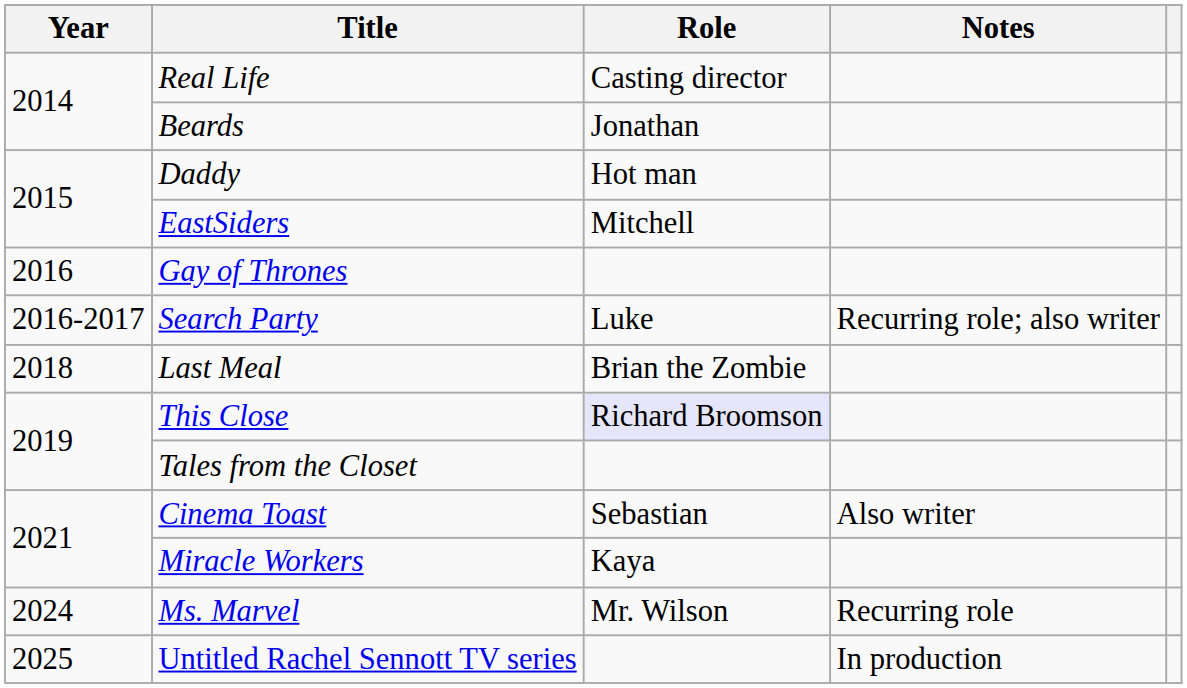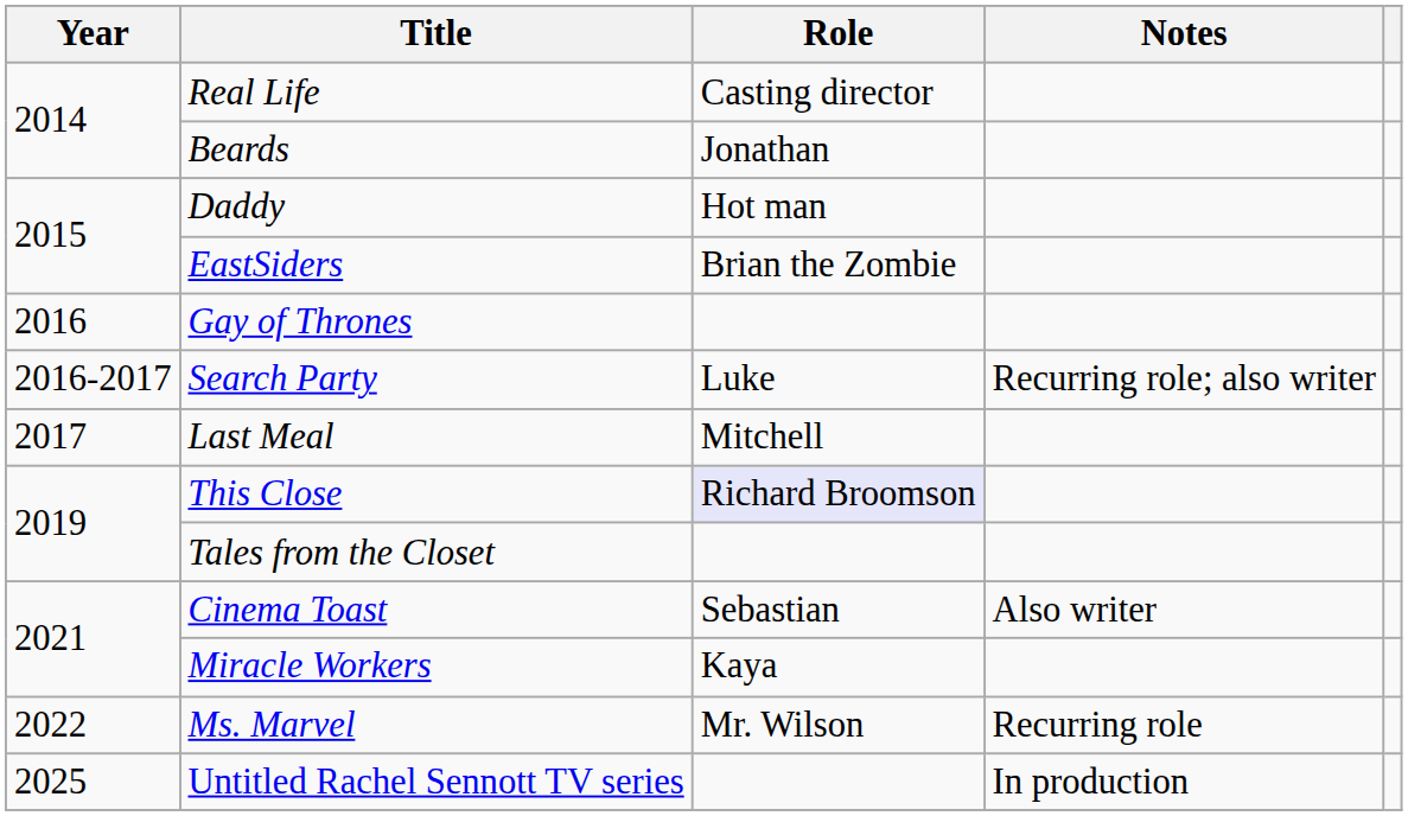 <table class="wikitable plainrowheaders sortable">
 <tr>
 <th scope="col">Year</th>
 <th scope="col">Title</th>
 <th scope="col" class="unsortable">Role</th>
 <th scope="col" class="unsortable">Notes</th>
 <th scope="col" class="unsortable"></th>
 </tr>
 <tr>
 <td rowspan="2">2014</td>
 <td><em>Real Life</em></td>
 <td>Casting director</td>
 <td></td>
 <td></td>
 </tr>
 <tr>
 <td><em>Beards</em></td>
 <td>Jonathan</td>
 <td></td>
 <td></td>
 </tr>
 <tr>
 <td rowspan="2">2015</td>
 <td><em>Daddy</em></td>
 <td>Hot man</td>
 <td></td>
 <td></td>
 </tr>
 <tr>
 <td><em><a href='#'>EastSiders</a></em></td>
-<td>Mitchell</td>
+<td>Brian the Zombie</td>
 <td></td>
 <td></td>
 </tr>
 <tr>
 <td>2016</td>
 <td><em><a href='#'>Gay of Thrones</a></em></td>
 <td></td>
 <td></td>
 <td></td>
 </tr>
 <tr>
 <td>2016-2017</td>
 <td><em><a href='#'>Search Party</a></em></td>
 <td>Luke</td>
 <td>Recurring role; also writer</td>
 <td></td>
 </tr>
 <tr>
-<td>2018</td>
+<td>2017</td>
 <td><em>Last Meal</em></td>
-<td>Brian the Zombie</td>
+<td>Mitchell</td>
 <td></td>
 <td></td>
 </tr>
 <tr>
 <td rowspan="2">2019</td>
 <td><em><a href='#'>This Close</a></em></td>
 <td style="background: lavender;">Richard Broomson</td>
 <td></td>
 <td></td>
 </tr>
 <tr>
 <td><em>Tales from the Closet</em></td>
 <td></td>
 <td></td>
 <td></td>
 </tr>
 <tr>
 <td rowspan="2">2021</td>
 <td><em><a href='#'>Cinema Toast</a></em></td>
 <td>Sebastian</td>
 <td>Also writer</td>
 <td></td>
 </tr>
 <tr>
 <td><em><a href='#'>Miracle Workers</a></em></td>
 <td>Kaya</td>
 <td></td>
 <td></td>
 </tr>
 <tr>
-<td>2024</td>
+<td>2022</td>
 <td><em><a href='#'>Ms. Marvel</a></em></td>
 <td>Mr. Wilson</td>
 <td>Recurring role</td>
 <td></td>
 </tr>
 <tr>
 <td>2025</td>
 <td><a href='#'>Untitled Rachel Sennott TV series</a></td>
 <td></td>
 <td>In production</td>
 <td></td>
 </tr>
 </table>
